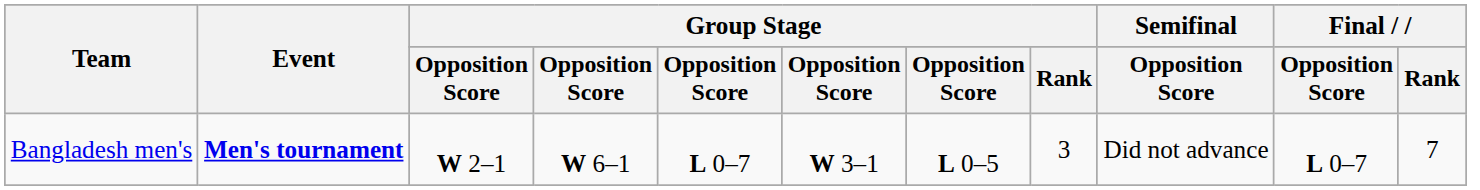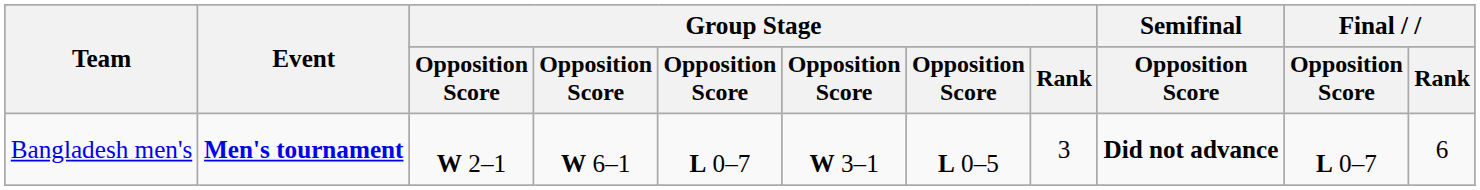 <table class=wikitable style=font-size:90%;text-align:center>
 <tr>
 <th rowspan=2>Team</th>
 <th rowspan=2>Event</th>
 <th colspan=6>Group Stage</th>
 <th>Semifinal</th>
 <th colspan=2>Final /  / </th>
 </tr>
 <tr style=font-size:95%>
 <th>Opposition<br>Score</th>
 <th>Opposition<br>Score</th>
 <th>Opposition<br>Score</th>
 <th>Opposition<br>Score</th>
 <th>Opposition<br>Score</th>
 <th>Rank</th>
 <th>Opposition<br>Score</th>
 <th>Opposition<br>Score</th>
 <th>Rank</th>
 </tr>
 <tr>
 <td align=left><a href='#'>Bangladesh men's</a></td>
 <td align=left><strong><a href='#'>Men's tournament</a></strong></td>
 <td><br><strong>W</strong> 2–1</td>
 <td><br><strong>W</strong> 6–1</td>
 <td><br><strong>L</strong> 0–7</td>
 <td><br><strong>W</strong> 3–1</td>
 <td><br><strong>L</strong> 0–5</td>
 <td>3</td>
-<td>Did not advance</td>
+<td><strong>Did not advance</strong></td>
 <td><br><strong>L</strong> 0–7</td>
-<td>7</td>
+<td>6</td>
 </tr>
 </table>
